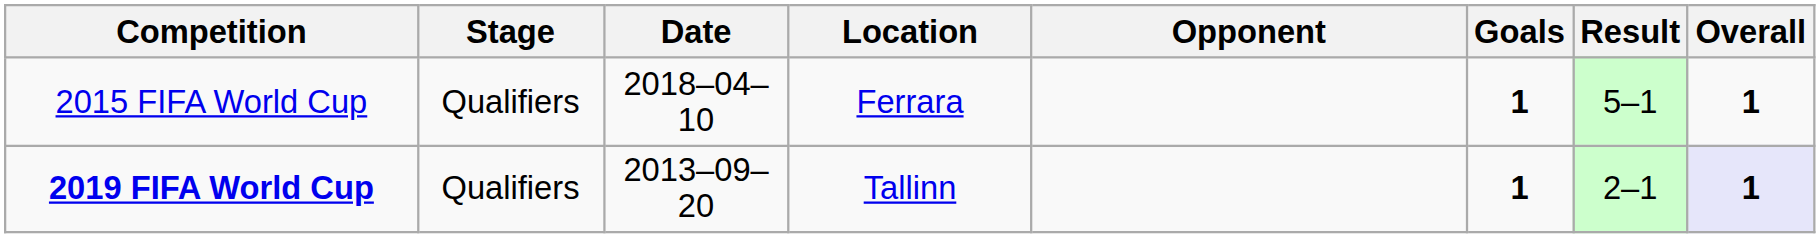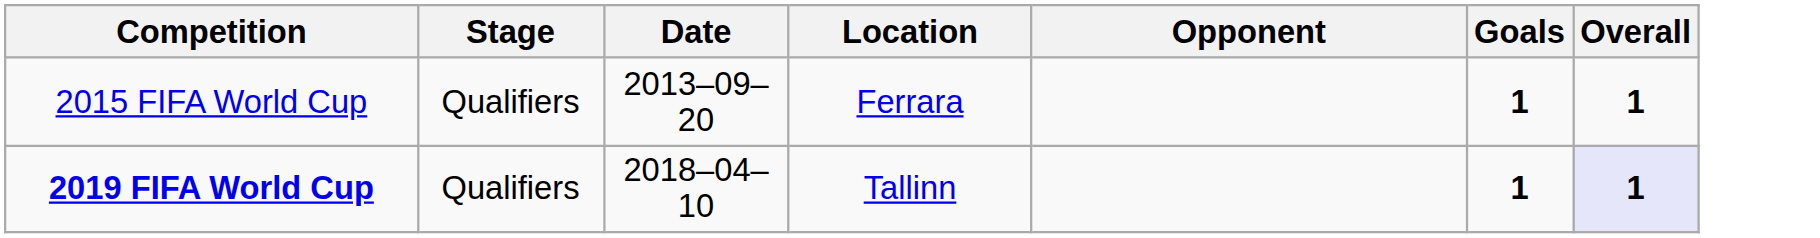 <table class="wikitable" style="font-size:90%">
 <tr>
 <th width=175px>Competition</th>
 <th width=75px>Stage</th>
 <th width=75px>Date</th>
 <th width=100px>Location</th>
 <th width=185px>Opponent</th>
 <th width=25px>Goals</th>
-<th width=25>Result</th>
 <th width=25px>Overall</th>
 </tr>
 <tr align=center>
 <td><a href='#'>2015 FIFA World Cup</a></td>
 <td>Qualifiers</td>
-<td>2018–04–10</td>
+<td>2013–09–20</td>
 <td><a href='#'>Ferrara</a></td>
 <td align=left></td>
 <td><strong>1</strong></td>
-<td bgcolor=#CCFFCC>5–1</td>
 <td><strong>1</strong></td>
 </tr>
 <tr align=center>
 <td><strong><a href='#'>2019 FIFA World Cup</a></strong></td>
 <td>Qualifiers</td>
-<td>2013–09–20</td>
+<td>2018–04–10</td>
 <td><a href='#'>Tallinn</a></td>
 <td align=left></td>
 <td><strong>1</strong></td>
-<td bgcolor=#CCFFCC>2–1</td>
 <td style="background: lavender;"><strong>1</strong></td>
 </tr>
 </table>
